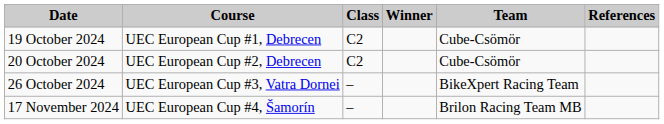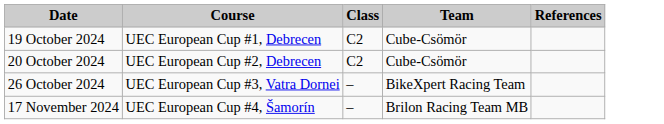 <table class="wikitable sortable alternance ">
 <tr>
 <th scope="col" style="background-color:#CCCCCC;">Date</th>
 <th scope="col" style="background-color:#CCCCCC;">Course</th>
 <th scope="col" style="background-color:#CCCCCC;">Class</th>
-<th scope="col" style="background-color:#CCCCCC;">Winner</th>
 <th scope="col" style="background-color:#CCCCCC;">Team</th>
 <th scope="col" style="background-color:#CCCCCC;">References</th>
 </tr>
 <tr>
 <td>19 October 2024</td>
 <td> UEC European Cup #1, <a href='#'>Debrecen</a></td>
 <td>C2</td>
-<td></td>
 <td>Cube-Csömör</td>
 <td></td>
 </tr>
 <tr>
 <td>20 October 2024</td>
 <td> UEC European Cup #2, <a href='#'>Debrecen</a></td>
 <td>C2</td>
-<td></td>
 <td>Cube-Csömör</td>
 <td></td>
 </tr>
 <tr>
 <td>26 October 2024</td>
 <td> UEC European Cup #3, <a href='#'>Vatra Dornei</a></td>
 <td>–</td>
-<td></td>
 <td>BikeXpert Racing Team</td>
 <td></td>
 </tr>
 <tr>
 <td>17 November 2024</td>
 <td> UEC European Cup #4, <a href='#'>Šamorín</a></td>
 <td>–</td>
-<td></td>
 <td>Brilon Racing Team MB</td>
 <td></td>
 </tr>
 </table>
